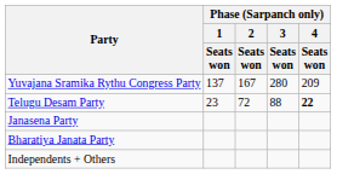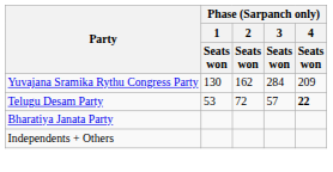 <table class="wikitable">
 <tr>
 <th rowspan="3">Party</th>
 <th colspan="4">Phase (Sarpanch only)</th>
 </tr>
 <tr>
 <th>1</th>
 <th>2</th>
 <th>3</th>
 <th>4</th>
 </tr>
 <tr>
 <th>Seats<br>won</th>
 <th>Seats<br>won</th>
 <th>Seats<br>won</th>
 <th>Seats<br>won</th>
 </tr>
 <tr>
 <td><a href='#'>Yuvajana Sramika Rythu Congress Party</a></td>
-<td>137</td>
-<td>167</td>
-<td>280</td>
+<td>130</td>
+<td>162</td>
+<td>284</td>
 <td>209</td>
 </tr>
 <tr>
 <td><a href='#'>Telugu Desam Party</a></td>
-<td>23</td>
+<td>53</td>
 <td>72</td>
-<td>88</td>
+<td>57</td>
 <td><strong>22</strong></td>
-</tr>
-<tr>
-<td><a href='#'>Janasena Party</a></td>
-<td></td>
-<td></td>
-<td></td>
-<td></td>
 </tr>
 <tr>
 <td><a href='#'>Bharatiya Janata Party</a></td>
 <td></td>
 <td></td>
 <td></td>
 <td></td>
 </tr>
 <tr>
 <td>Independents + Others</td>
 <td></td>
 <td></td>
 <td></td>
 <td></td>
 </tr>
 </table>
